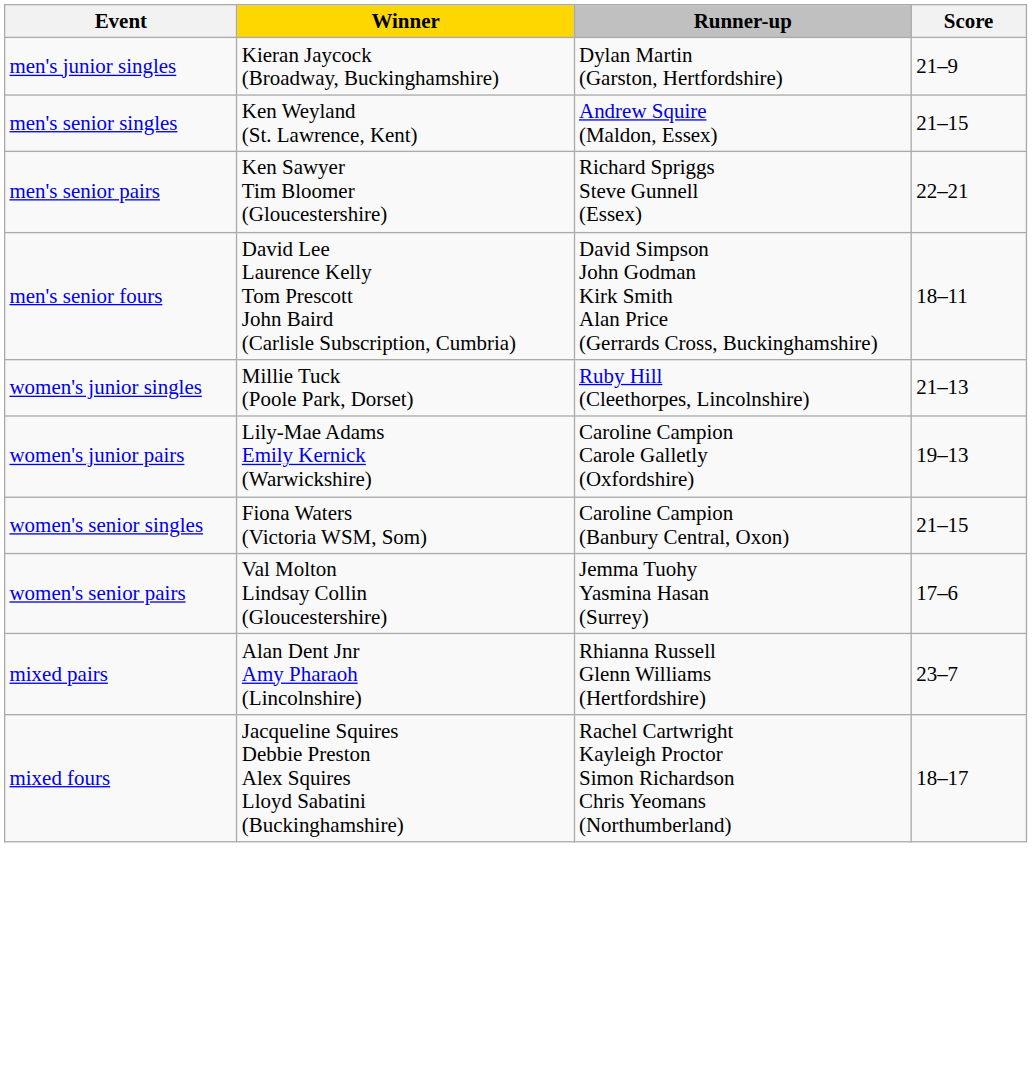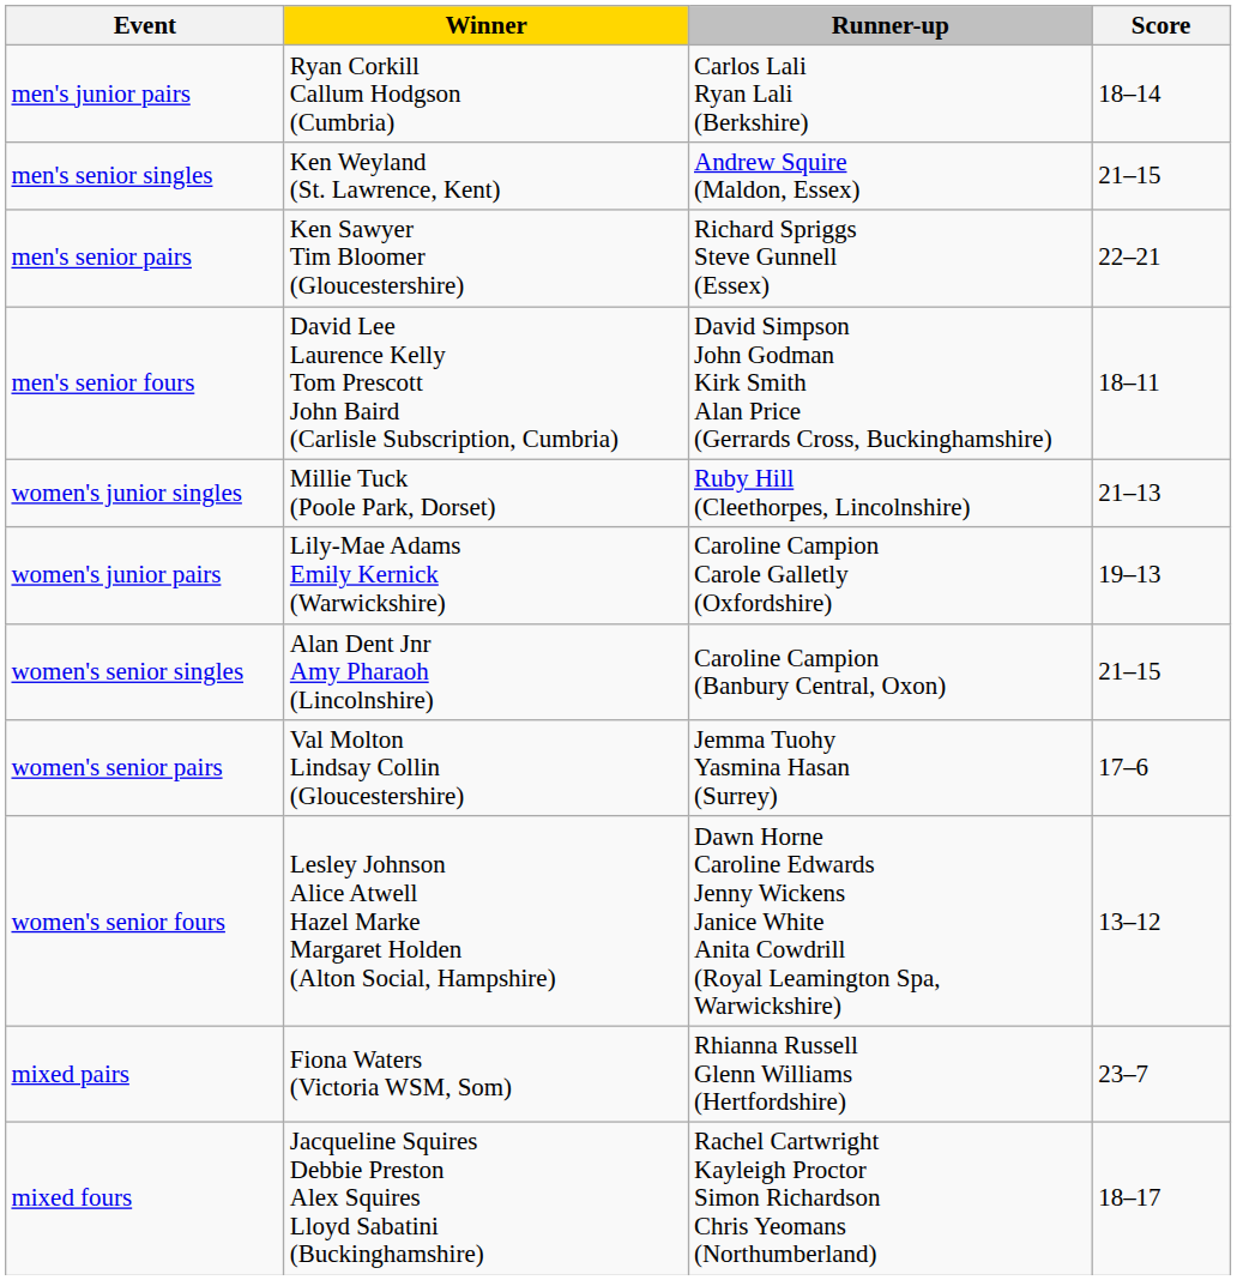 <table class="wikitable" style="font-size: 100%">
 <tr>
 <th width=170>Event</th>
 <th width=250 style="background-color: gold;">Winner</th>
 <th width=250 style="background-color: silver;">Runner-up</th>
 <th width=80>Score</th>
 </tr>
 <tr>
-<td><a href='#'>men's junior singles</a></td>
-<td>Kieran Jaycock<br>(Broadway, Buckinghamshire)</td>
-<td>Dylan Martin<br>(Garston, Hertfordshire)</td>
-<td>21–9</td>
+<td><a href='#'>men's junior pairs</a></td>
+<td>Ryan Corkill<br>Callum Hodgson<br>(Cumbria)</td>
+<td>Carlos Lali<br>Ryan Lali<br>(Berkshire)</td>
+<td>18–14</td>
 </tr>
 <tr>
 <td><a href='#'>men's senior singles</a></td>
 <td>Ken Weyland<br>(St. Lawrence, Kent)</td>
 <td><a href='#'>Andrew Squire</a><br>(Maldon, Essex)</td>
 <td>21–15</td>
 </tr>
 <tr>
 <td><a href='#'>men's senior pairs</a></td>
 <td>Ken Sawyer<br>Tim Bloomer<br>(Gloucestershire)</td>
 <td>Richard Spriggs<br>Steve Gunnell<br>(Essex)</td>
 <td>22–21</td>
 </tr>
 <tr>
 <td><a href='#'>men's senior fours</a></td>
 <td>David Lee<br>Laurence Kelly<br>Tom Prescott<br>John Baird<br>(Carlisle Subscription, Cumbria)</td>
 <td>David Simpson<br>John Godman<br>Kirk Smith<br> Alan Price<br>(Gerrards Cross, Buckinghamshire)</td>
 <td>18–11</td>
 </tr>
 <tr>
 <td><a href='#'>women's junior singles</a></td>
 <td>Millie Tuck<br>(Poole Park, Dorset)</td>
 <td><a href='#'>Ruby Hill</a><br>(Cleethorpes, Lincolnshire)</td>
 <td>21–13</td>
 </tr>
 <tr>
 <td><a href='#'>women's junior pairs</a></td>
 <td>Lily-Mae Adams<br><a href='#'>Emily Kernick</a><br>(Warwickshire)</td>
 <td>Caroline Campion<br>Carole Galletly<br>(Oxfordshire)</td>
 <td>19–13</td>
 </tr>
 <tr>
 <td><a href='#'>women's senior singles</a></td>
-<td>Fiona Waters<br>(Victoria WSM, Som)</td>
+<td>Alan Dent Jnr<br> <a href='#'>Amy Pharaoh</a><br>(Lincolnshire)</td>
 <td>Caroline Campion<br>(Banbury Central, Oxon)</td>
 <td>21–15</td>
 </tr>
 <tr>
 <td><a href='#'>women's senior pairs</a></td>
 <td>Val Molton<br>Lindsay Collin<br>(Gloucestershire)</td>
 <td>Jemma Tuohy<br>Yasmina Hasan<br>(Surrey)</td>
 <td>17–6</td>
 </tr>
 <tr>
+<td><a href='#'>women's senior fours</a></td>
+<td>Lesley Johnson<br>Alice Atwell<br>Hazel Marke<br>Margaret Holden<br>(Alton Social, Hampshire)</td>
+<td>Dawn Horne<br>Caroline Edwards<br>Jenny Wickens<br>Janice White<br>Anita Cowdrill<br>(Royal Leamington Spa, Warwickshire)</td>
+<td>13–12</td>
+</tr>
+<tr>
 <td><a href='#'>mixed pairs</a></td>
-<td>Alan Dent Jnr<br> <a href='#'>Amy Pharaoh</a><br>(Lincolnshire)</td>
+<td>Fiona Waters<br>(Victoria WSM, Som)</td>
 <td>Rhianna Russell<br> Glenn Williams<br>(Hertfordshire)</td>
 <td>23–7</td>
 </tr>
 <tr>
 <td><a href='#'>mixed fours</a></td>
 <td>Jacqueline Squires<br>Debbie Preston<br>Alex Squires<br>Lloyd Sabatini<br>(Buckinghamshire)</td>
 <td>Rachel Cartwright<br>Kayleigh Proctor<br>Simon Richardson<br>Chris Yeomans<br>(Northumberland)</td>
 <td>18–17</td>
 </tr>
 </table>
